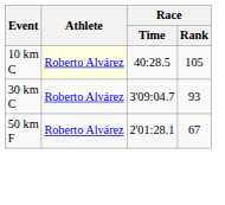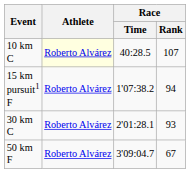 <table class="wikitable" border="1" style="font-size:90%">
 <tr>
 <th rowspan=2>Event</th>
 <th rowspan=2>Athlete</th>
 <th colspan=2>Race</th>
 </tr>
 <tr>
 <th>Time</th>
 <th>Rank</th>
 </tr>
 <tr>
 <td>10 km <br> C</td>
 <td style="background: lightyellow;"><a href='#'>Roberto Alvárez</a></td>
 <td align=center>40:28.5</td>
-<td align=center>105</td>
+<td align=center>107</td>
+</tr>
+<tr>
+<td>15 km <br> pursuit<sup>1</sup> <br> F</td>
+<td><a href='#'>Roberto Alvárez</a></td>
+<td align=center>1'07:38.2</td>
+<td align=center>94</td>
 </tr>
 <tr>
 <td>30 km <br> C</td>
 <td><a href='#'>Roberto Alvárez</a></td>
-<td align=center>3'09:04.7</td>
+<td align=center>2'01:28.1</td>
 <td align=center>93</td>
 </tr>
 <tr>
 <td>50 km <br> F</td>
 <td><a href='#'>Roberto Alvárez</a></td>
-<td align=center>2'01:28.1</td>
+<td align=center>3'09:04.7</td>
 <td align=center>67</td>
 </tr>
 </table>
